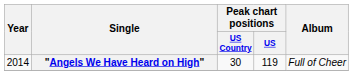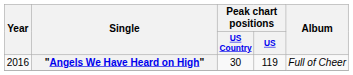 <table class="wikitable plainrowheaders" style="text-align:center;">
 <tr>
 <th rowspan="2">Year</th>
 <th rowspan="2" style="width:18em;">Single</th>
 <th colspan="2">Peak chart<br>positions</th>
 <th rowspan="2">Album</th>
 </tr>
 <tr style="font-size:smaller;">
 <th width="45"><a href='#'>US Country</a></th>
 <th width="45"><a href='#'>US</a></th>
 </tr>
 <tr>
-<td>2014</td>
+<td>2016</td>
 <th scope="row">"<a href='#'>Angels We Have Heard on High</a>"</th>
 <td>30</td>
 <td>119</td>
 <td align="left"><em>Full of Cheer</em></td>
 </tr>
 <tr>
 </tr>
 </table>
